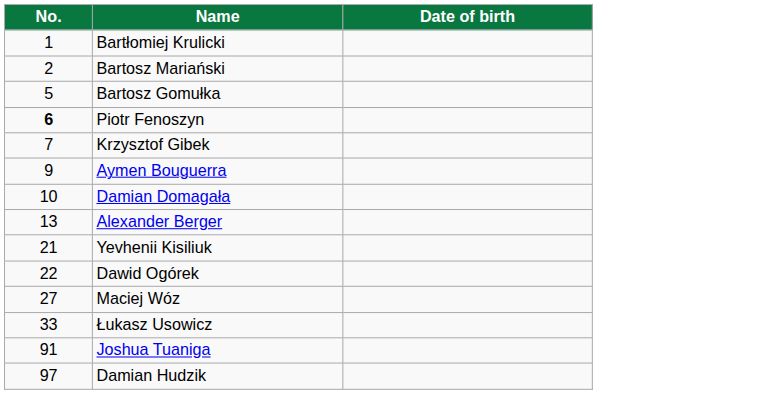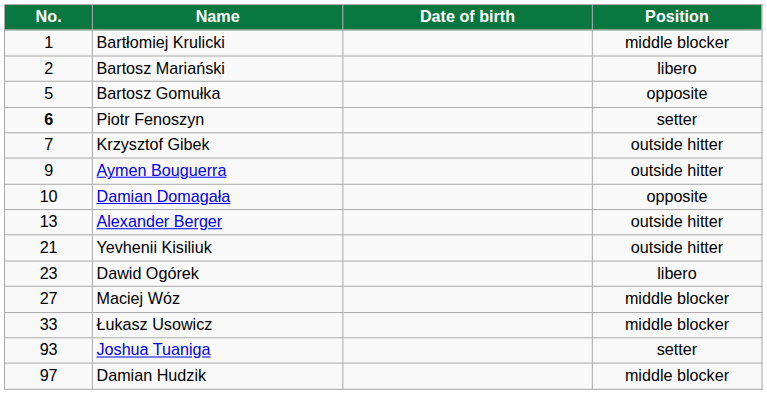 <table class="wikitable sortable" style="font-size:100%; text-align:center;">
 <tr>
 <th style="color:#FFFFFF; background-color:#097740; width:5em">No.</th>
 <th style="color:#FFFFFF; background-color:#097740; width:15em">Name</th>
 <th style="color:#FFFFFF; background-color:#097740; width:15em">Date of birth</th>
+<th style="color:#FFFFFF; background-color:#097740; width:10em">Position</th>
 </tr>
 <tr>
 <td>1</td>
 <td align=left> Bartłomiej Krulicki</td>
 <td align=right></td>
+<td>middle blocker</td>
 </tr>
 <tr>
 <td>2</td>
 <td align=left> Bartosz Mariański</td>
 <td align=right></td>
+<td>libero</td>
 </tr>
 <tr>
 <td>5</td>
 <td align=left> Bartosz Gomułka</td>
 <td align=right></td>
+<td>opposite</td>
 </tr>
 <tr>
 <td><strong>6</strong></td>
 <td align=left> Piotr Fenoszyn</td>
 <td align=right></td>
+<td>setter</td>
 </tr>
 <tr>
 <td>7</td>
 <td align=left> Krzysztof Gibek</td>
 <td align=right></td>
+<td>outside hitter</td>
 </tr>
 <tr>
 <td>9</td>
 <td align=left> <a href='#'>Aymen Bouguerra</a></td>
 <td align=right></td>
+<td>outside hitter</td>
 </tr>
 <tr>
 <td>10</td>
 <td align=left> <a href='#'>Damian Domagała</a></td>
 <td align=right></td>
+<td>opposite</td>
 </tr>
 <tr>
 <td>13</td>
 <td align=left> <a href='#'>Alexander Berger</a></td>
 <td align=right></td>
+<td>outside hitter</td>
 </tr>
 <tr>
 <td>21</td>
 <td align=left> Yevhenii Kisiliuk</td>
 <td align=right></td>
+<td>outside hitter</td>
 </tr>
 <tr>
-<td>22</td>
+<td>23</td>
 <td align=left> Dawid Ogórek</td>
 <td align=right></td>
+<td>libero</td>
 </tr>
 <tr>
 <td>27</td>
 <td align=left> Maciej Wóz</td>
 <td align=right></td>
+<td>middle blocker</td>
 </tr>
 <tr>
 <td>33</td>
 <td align=left> Łukasz Usowicz</td>
 <td align=right></td>
+<td>middle blocker</td>
 </tr>
 <tr>
-<td>91</td>
+<td>93</td>
 <td align=left> <a href='#'>Joshua Tuaniga</a></td>
 <td align=right></td>
+<td>setter</td>
 </tr>
 <tr>
 <td>97</td>
 <td align=left> Damian Hudzik</td>
 <td align=right></td>
+<td>middle blocker</td>
 </tr>
 </table>
